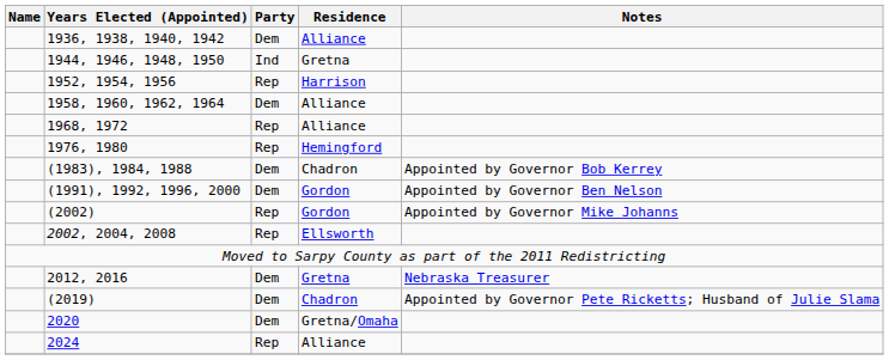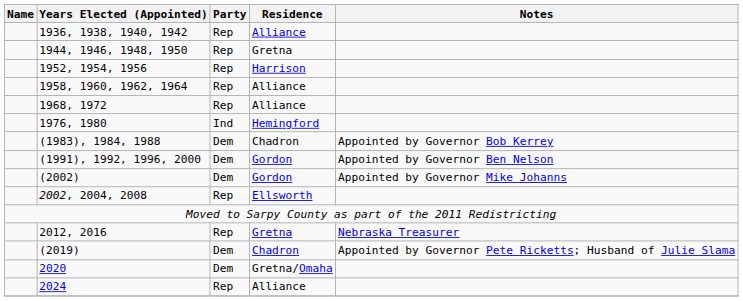 <table class="wikitable sortable">
 <tr>
 <th>Name</th>
 <th>Years Elected (Appointed)</th>
 <th>Party</th>
 <th>Residence</th>
 <th>Notes</th>
 </tr>
 <tr>
 <td></td>
 <td>1936, 1938, 1940, 1942</td>
-<td>Dem</td>
+<td>Rep</td>
 <td><a href='#'>Alliance</a></td>
 <td></td>
 </tr>
 <tr>
 <td></td>
 <td>1944, 1946, 1948, 1950</td>
-<td>Ind</td>
+<td>Rep</td>
 <td>Gretna</td>
 <td></td>
 </tr>
 <tr>
 <td></td>
 <td>1952, 1954, 1956</td>
 <td>Rep</td>
 <td><a href='#'>Harrison</a></td>
 <td></td>
 </tr>
 <tr>
 <td></td>
 <td>1958, 1960, 1962, 1964</td>
-<td>Dem</td>
+<td>Rep</td>
 <td>Alliance</td>
 <td></td>
 </tr>
 <tr>
 <td></td>
 <td>1968, 1972</td>
 <td>Rep</td>
 <td>Alliance</td>
 <td></td>
 </tr>
 <tr>
 <td></td>
 <td>1976, 1980</td>
-<td>Rep</td>
+<td>Ind</td>
 <td><a href='#'>Hemingford</a></td>
 <td></td>
 </tr>
 <tr>
 <td></td>
 <td>(1983), 1984, 1988</td>
 <td>Dem</td>
 <td>Chadron</td>
 <td>Appointed by Governor <a href='#'>Bob Kerrey</a></td>
 </tr>
 <tr>
 <td></td>
 <td>(1991), 1992, 1996, 2000</td>
 <td>Dem</td>
 <td><a href='#'>Gordon</a></td>
 <td>Appointed by Governor <a href='#'>Ben Nelson</a></td>
 </tr>
 <tr>
 <td></td>
 <td>(2002)</td>
-<td>Rep</td>
+<td>Dem</td>
 <td><a href='#'>Gordon</a></td>
 <td>Appointed by Governor <a href='#'>Mike Johanns</a></td>
 </tr>
 <tr>
 <td></td>
 <td><em>2002</em>, 2004, 2008</td>
 <td>Rep</td>
 <td><a href='#'>Ellsworth</a></td>
 <td></td>
 </tr>
 <tr>
 <td colspan=5 style=text-align:center><em>Moved to Sarpy County as part of the 2011 Redistricting</em></td>
 </tr>
 <tr>
 <td></td>
 <td>2012, 2016</td>
-<td>Dem</td>
+<td>Rep</td>
 <td><a href='#'>Gretna</a></td>
 <td><a href='#'>Nebraska Treasurer</a></td>
 </tr>
 <tr>
 <td></td>
 <td>(2019)</td>
 <td>Dem</td>
 <td><a href='#'>Chadron</a></td>
 <td>Appointed by Governor <a href='#'>Pete Ricketts</a>; Husband of <a href='#'>Julie Slama</a></td>
 </tr>
 <tr>
 <td></td>
 <td><a href='#'>2020</a></td>
 <td>Dem</td>
 <td>Gretna/<a href='#'>Omaha</a></td>
 <td></td>
 </tr>
 <tr>
 <td></td>
 <td><a href='#'>2024</a></td>
 <td>Rep</td>
 <td>Alliance</td>
 <td></td>
 </tr>
 <tr>
 </tr>
 </table>
